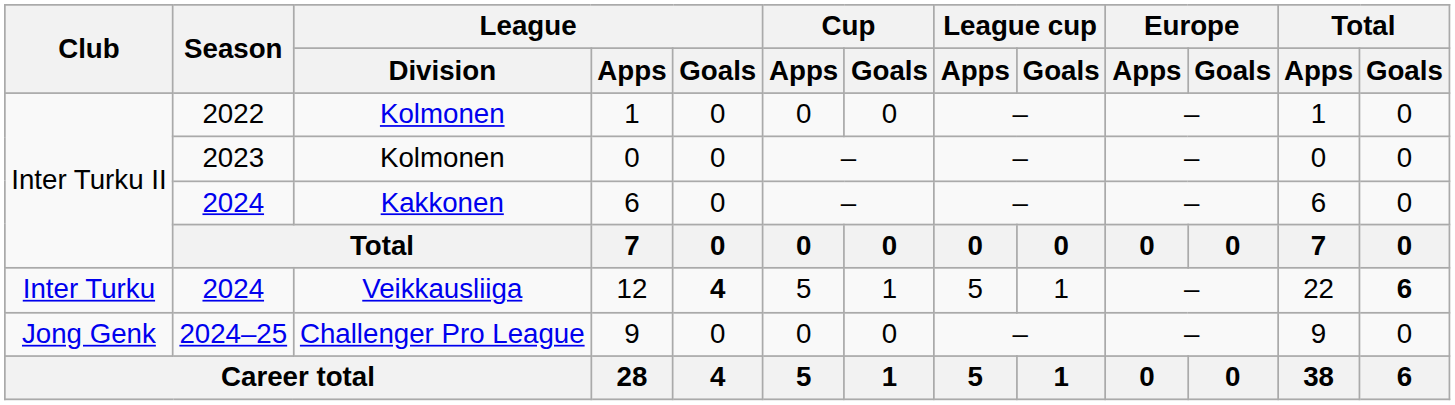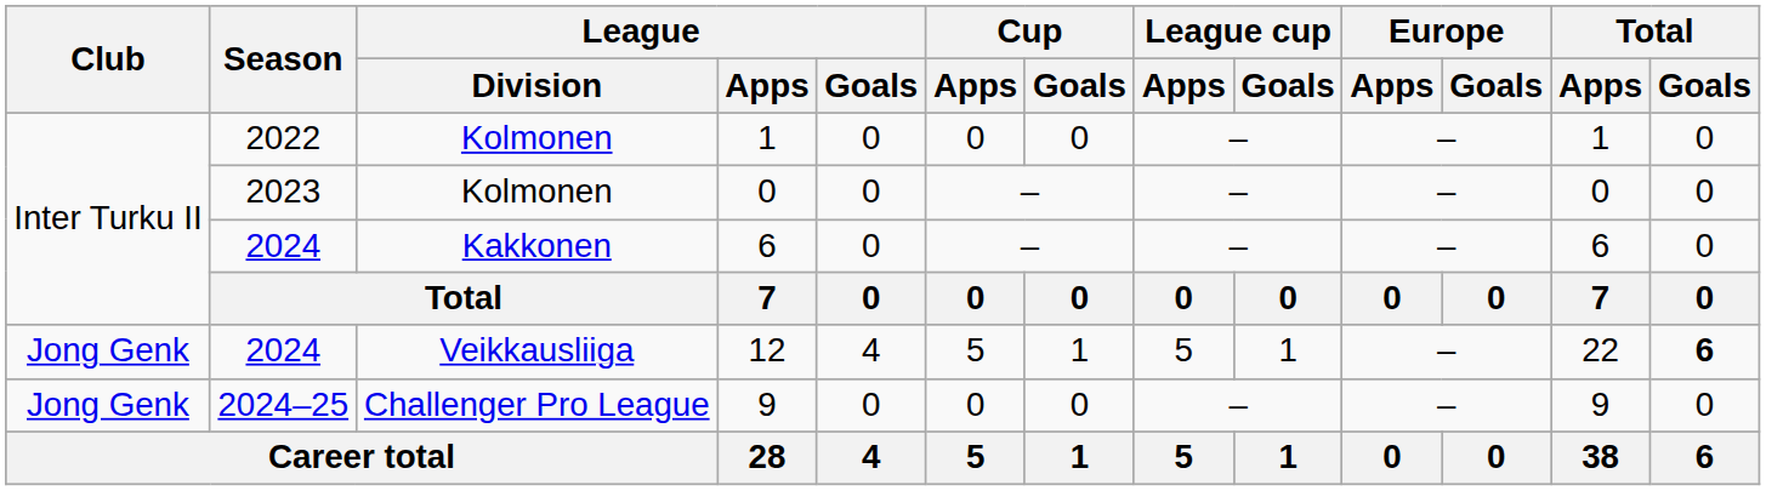 <table class="wikitable" style="text-align:center">
 <tr>
 <th rowspan="2">Club</th>
 <th rowspan="2">Season</th>
 <th colspan="3">League</th>
 <th colspan="2">Cup</th>
 <th colspan="2">League cup</th>
 <th colspan="2">Europe</th>
 <th colspan="2">Total</th>
 </tr>
 <tr>
 <th>Division</th>
 <th>Apps</th>
 <th>Goals</th>
 <th>Apps</th>
 <th>Goals</th>
 <th>Apps</th>
 <th>Goals</th>
 <th>Apps</th>
 <th>Goals</th>
 <th>Apps</th>
 <th>Goals</th>
 </tr>
 <tr>
 <td rowspan="4">Inter Turku II</td>
 <td>2022</td>
 <td><a href='#'>Kolmonen</a></td>
 <td>1</td>
 <td>0</td>
 <td>0</td>
 <td>0</td>
 <td colspan="2">–</td>
 <td colspan="2">–</td>
 <td>1</td>
 <td>0</td>
 </tr>
 <tr>
 <td>2023</td>
 <td>Kolmonen</td>
 <td>0</td>
 <td>0</td>
 <td colspan="2">–</td>
 <td colspan="2">–</td>
 <td colspan="2">–</td>
 <td>0</td>
 <td>0</td>
 </tr>
 <tr>
 <td><a href='#'>2024</a></td>
 <td><a href='#'>Kakkonen</a></td>
 <td>6</td>
 <td>0</td>
 <td colspan="2">–</td>
 <td colspan="2">–</td>
 <td colspan="2">–</td>
 <td>6</td>
 <td>0</td>
 </tr>
 <tr>
 <th colspan="2">Total</th>
 <th>7</th>
 <th>0</th>
 <th>0</th>
 <th>0</th>
 <th>0</th>
 <th>0</th>
 <th>0</th>
 <th>0</th>
 <th>7</th>
 <th>0</th>
 </tr>
 <tr>
-<td><a href='#'>Inter Turku</a></td>
+<td><a href='#'>Jong Genk</a></td>
 <td><a href='#'>2024</a></td>
 <td><a href='#'>Veikkausliiga</a></td>
 <td>12</td>
-<td><strong>4</strong></td>
+<td>4</td>
 <td>5</td>
 <td>1</td>
 <td>5</td>
 <td>1</td>
 <td colspan="2">–</td>
 <td>22</td>
 <td><strong>6</strong></td>
 </tr>
 <tr>
 <td><a href='#'>Jong Genk</a></td>
 <td><a href='#'>2024–25</a></td>
 <td><a href='#'>Challenger Pro League</a></td>
 <td>9</td>
 <td>0</td>
 <td>0</td>
 <td>0</td>
 <td colspan=2>–</td>
 <td colspan=2>–</td>
 <td>9</td>
 <td>0</td>
 </tr>
 <tr>
 <th colspan="3">Career total</th>
 <th>28</th>
 <th>4</th>
 <th>5</th>
 <th>1</th>
 <th>5</th>
 <th>1</th>
 <th>0</th>
 <th>0</th>
 <th>38</th>
 <th>6</th>
 </tr>
 </table>
